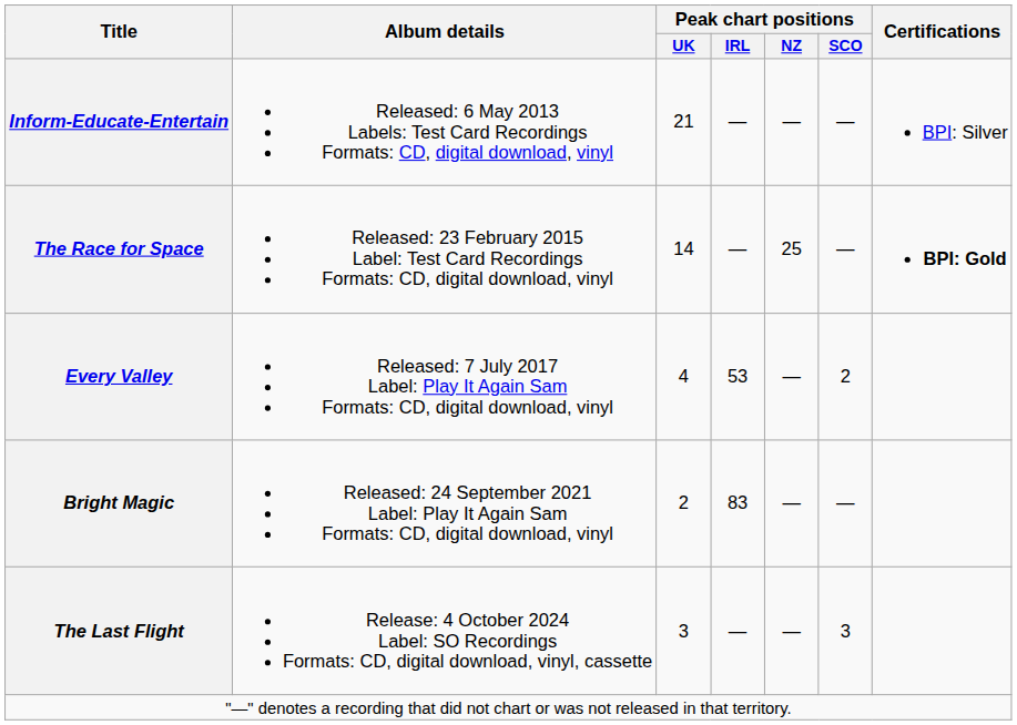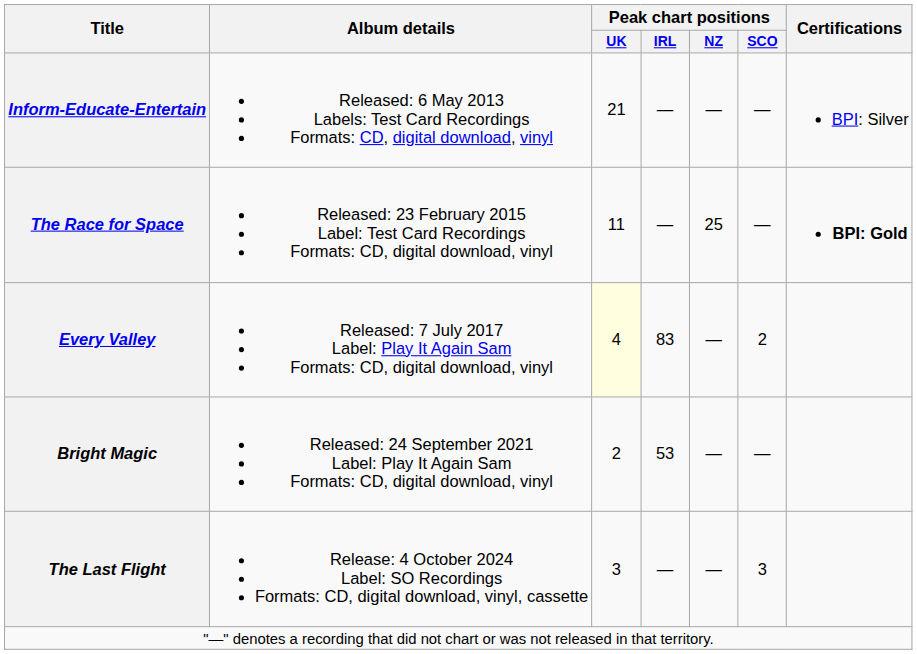 <table class="wikitable plainrowheaders" style="text-align:center;">
 <tr>
 <th scope="col" rowspan="2">Title</th>
 <th scope="col" rowspan="2">Album details</th>
 <th scope="col" colspan="4">Peak chart positions</th>
 <th scope="col" rowspan="2">Certifications</th>
 </tr>
 <tr>
 <th scope="col" style="width:3em;font-size:85%;"><a href='#'>UK</a><br></th>
 <th scope="col" style="width:3em;font-size:85%;"><a href='#'>IRL</a><br></th>
 <th scope="col" style="width:3em;font-size:85%;"><a href='#'>NZ</a><br></th>
 <th scope="col" style="width:3em;font-size:85%;"><a href='#'>SCO</a><br></th>
 </tr>
 <tr>
 <th scope="row"><em><a href='#'>Inform-Educate-Entertain</a></em></th>
 <td><br><ul><li>Released: 6 May 2013</li><li>Labels: Test Card Recordings</li><li>Formats: <a href='#'>CD</a>, <a href='#'>digital download</a>, <a href='#'>vinyl</a></li></ul></td>
 <td>21</td>
 <td>—</td>
 <td>—</td>
 <td>—</td>
 <td><br><ul><li><a href='#'>BPI</a>: Silver</li></ul></td>
 </tr>
 <tr>
 <th scope="row"><em><a href='#'>The Race for Space</a></em></th>
 <td><br><ul><li>Released: 23 February 2015</li><li>Label: Test Card Recordings</li><li>Formats: CD, digital download, vinyl</li></ul></td>
-<td>14</td>
+<td>11</td>
 <td>—</td>
 <td>25</td>
 <td>—</td>
 <td><strong><br><ul><li>BPI: Gold</li></ul></strong></td>
 </tr>
 <tr>
 <th scope="row"><em><a href='#'>Every Valley</a></em></th>
 <td><br><ul><li>Released: 7 July 2017</li><li>Label: <a href='#'>Play It Again Sam</a></li><li>Formats: CD, digital download, vinyl</li></ul></td>
-<td>4</td>
-<td>53<br></td>
+<td style="background: lightyellow;">4</td>
+<td>83</td>
 <td>—</td>
 <td>2</td>
 <td></td>
 </tr>
 <tr>
 <th scope="row"><em>Bright Magic</em></th>
 <td><br><ul><li>Released: 24 September 2021</li><li>Label: Play It Again Sam</li><li>Formats: CD, digital download, vinyl</li></ul></td>
 <td>2</td>
-<td>83</td>
+<td>53<br></td>
 <td>—</td>
 <td>—</td>
 <td></td>
 </tr>
 <tr>
 <th scope="row"><em>The Last Flight</em></th>
 <td><br><ul><li>Release: 4 October 2024</li><li>Label: SO Recordings</li><li>Formats: CD, digital download, vinyl, cassette</li></ul></td>
 <td>3</td>
 <td>—</td>
 <td>—</td>
 <td>3<br></td>
 <td></td>
 </tr>
 <tr>
 <td align="center" colspan="7" style="font-size:90%">"—" denotes a recording that did not chart or was not released in that territory.</td>
 </tr>
 </table>
